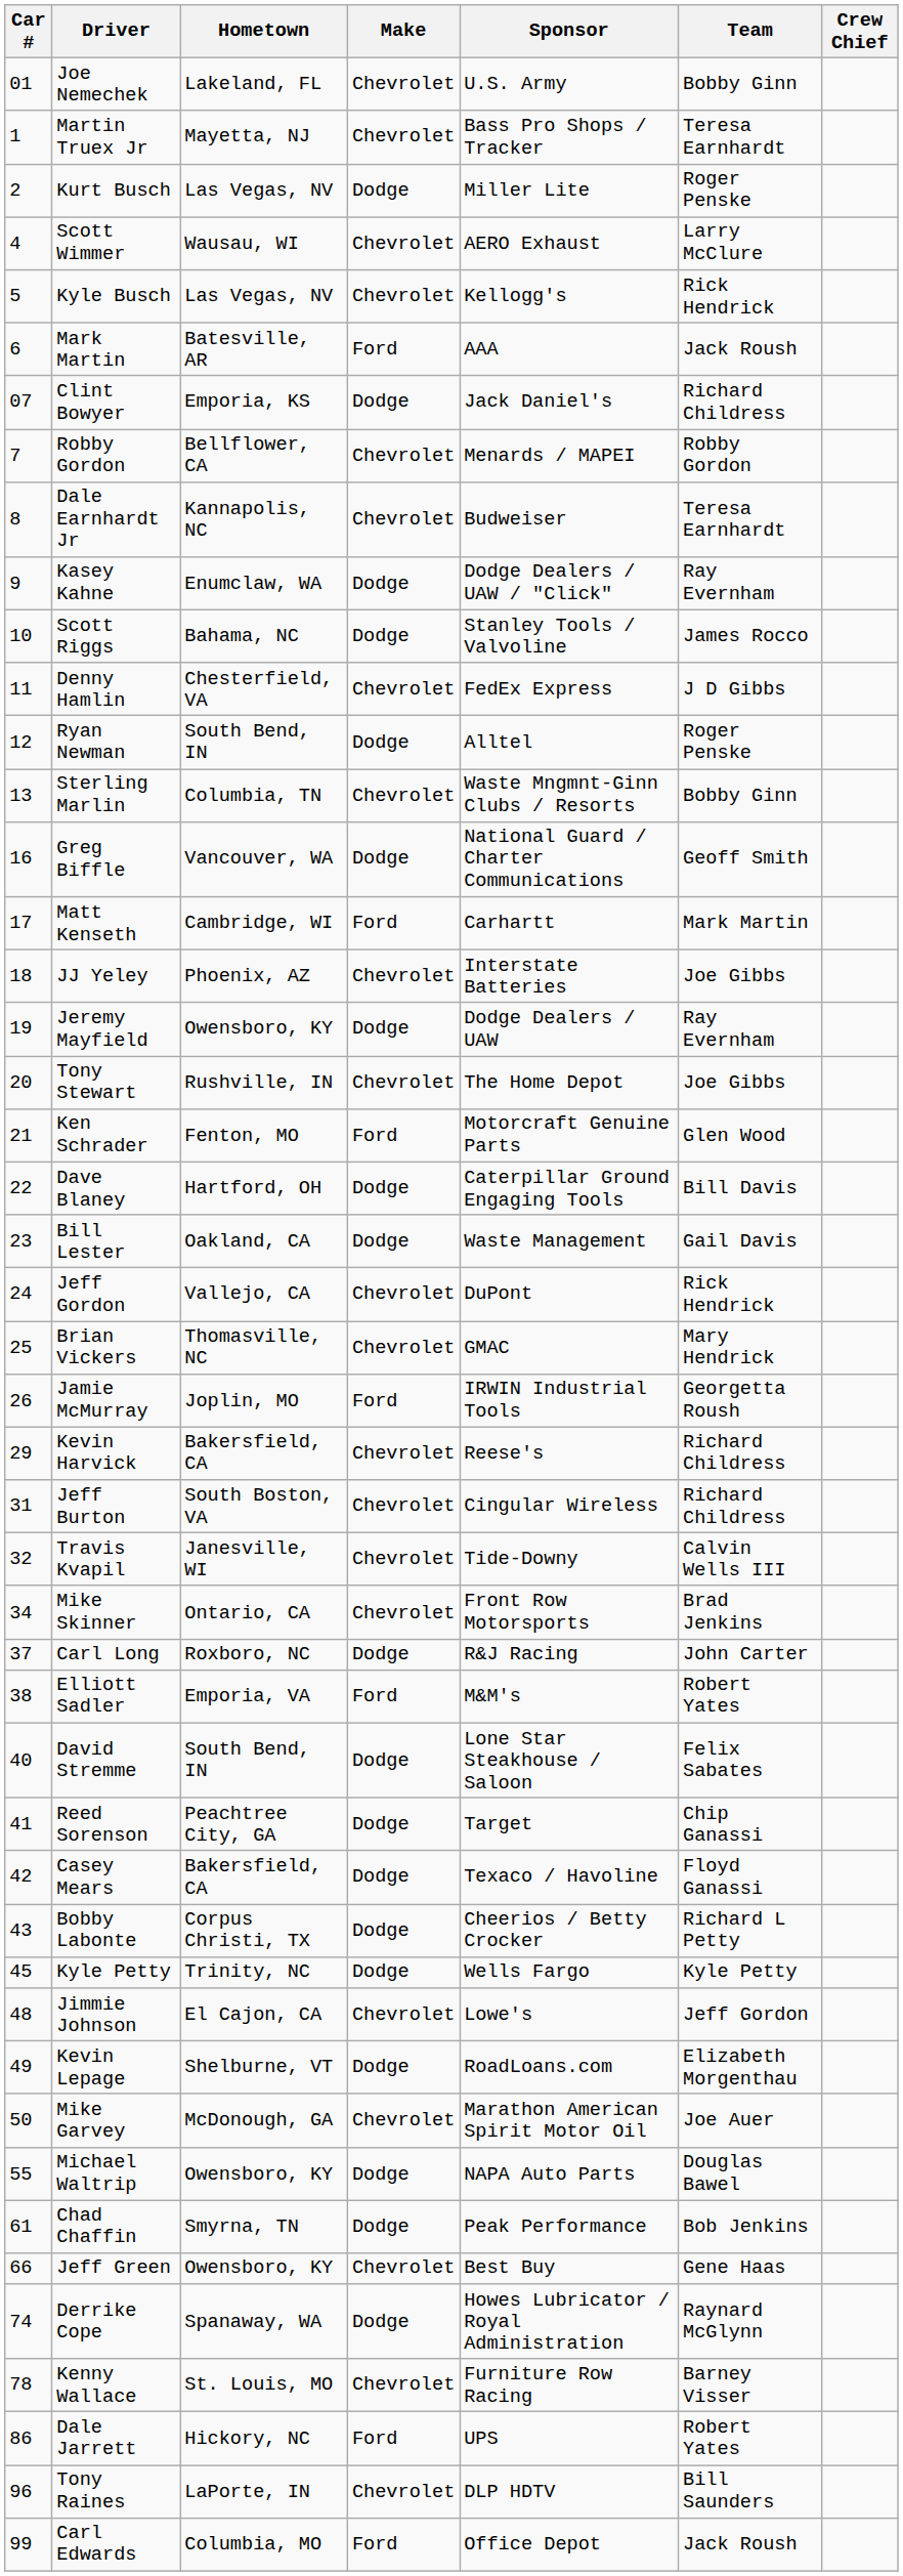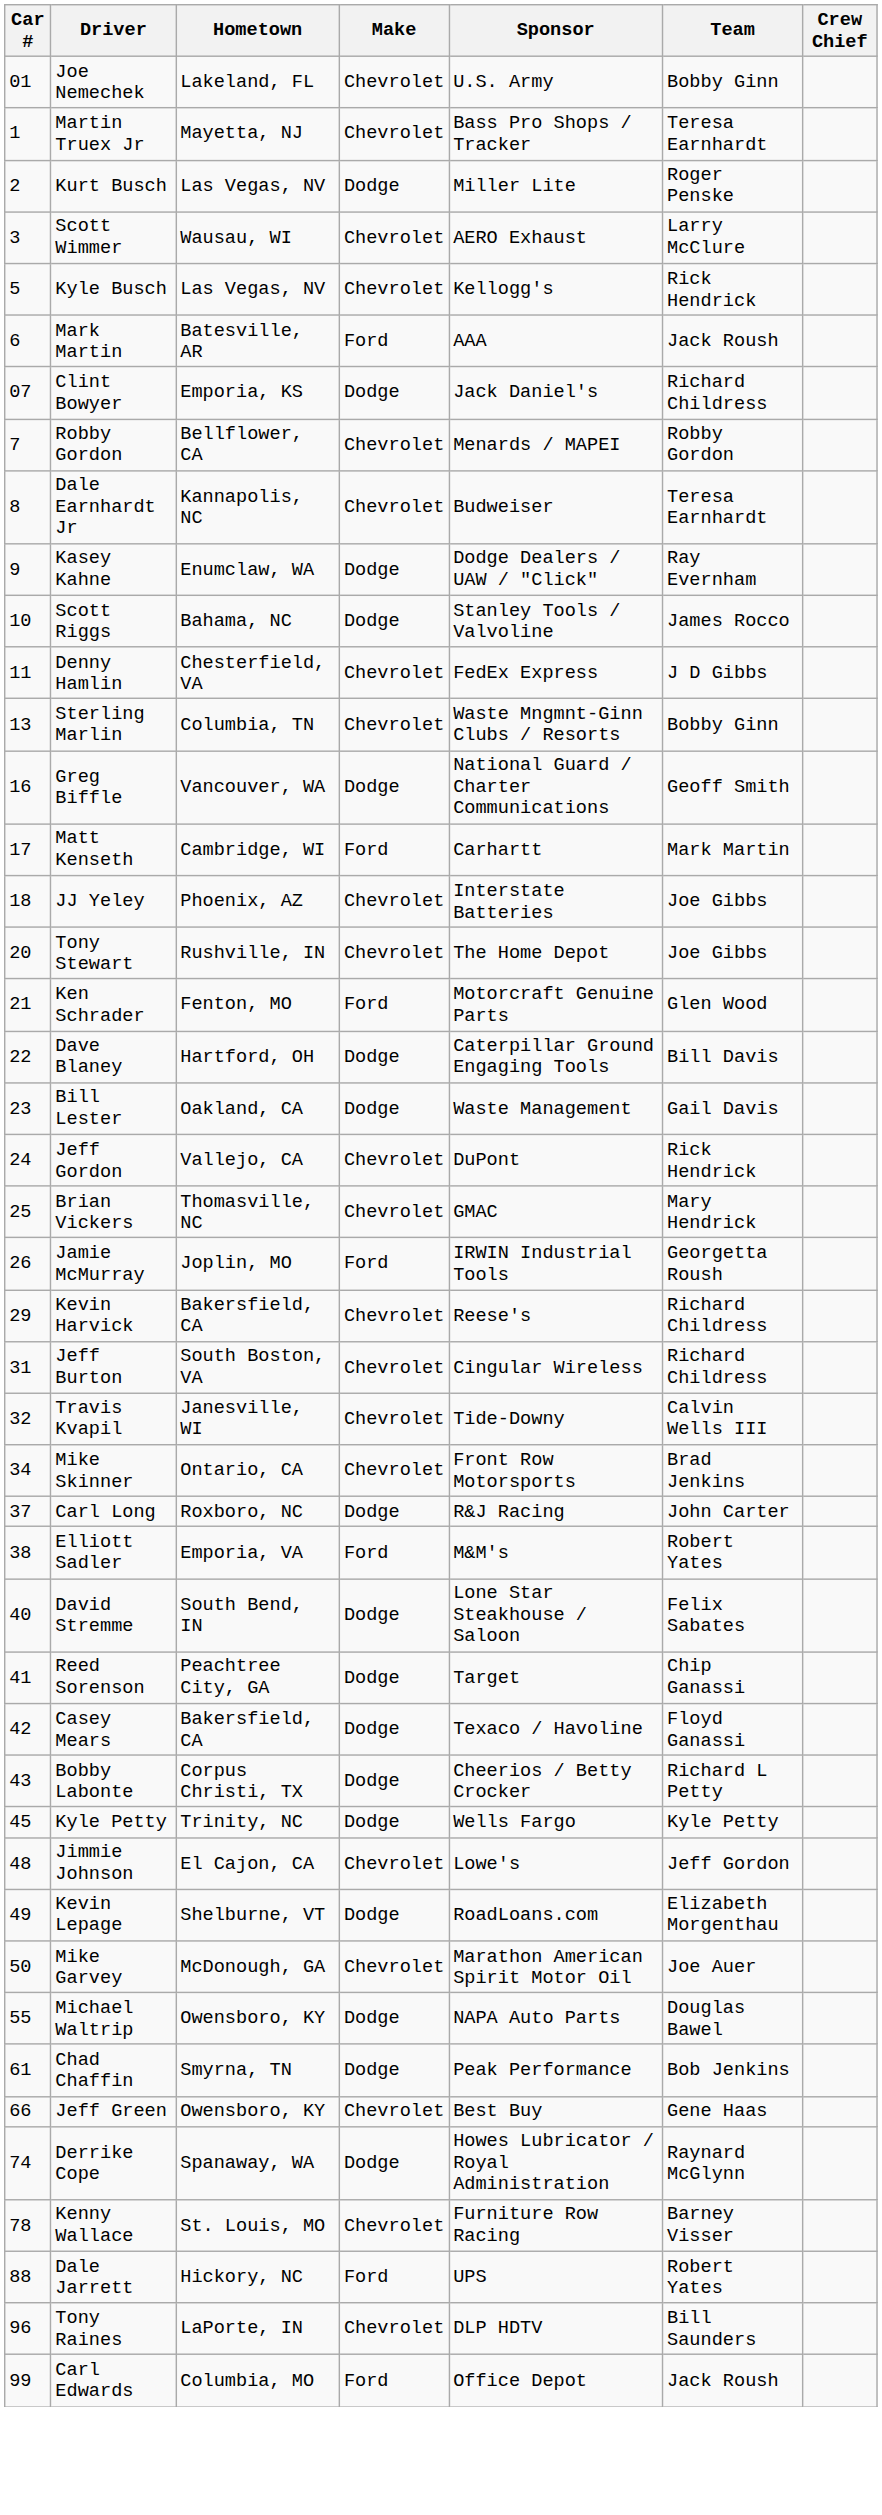 <table class="wikitable">
 <tr>
 <th colspan="1" rowspan="1">Car #</th>
 <th colspan="1" rowspan="1"><abbr>Driver</abbr></th>
 <th colspan="1" rowspan="1"><abbr>Hometown</abbr></th>
 <th colspan="1" rowspan="1"><abbr>Make</abbr></th>
 <th colspan="1" rowspan="1"><abbr>Sponsor</abbr></th>
 <th colspan="1" rowspan="1"><abbr>Team</abbr></th>
 <th colspan="1" rowspan="1"><abbr>Crew Chief</abbr></th>
 </tr>
 <tr>
 <td>01</td>
 <td>Joe Nemechek</td>
 <td>Lakeland, FL</td>
 <td>Chevrolet</td>
 <td>U.S. Army</td>
 <td>Bobby Ginn</td>
 <td></td>
 </tr>
 <tr>
 <td>1</td>
 <td>Martin Truex Jr</td>
 <td>Mayetta, NJ</td>
 <td>Chevrolet</td>
 <td>Bass Pro Shops / Tracker</td>
 <td>Teresa Earnhardt</td>
 <td></td>
 </tr>
 <tr>
 <td>2</td>
 <td>Kurt Busch</td>
 <td>Las Vegas, NV</td>
 <td>Dodge</td>
 <td>Miller Lite</td>
 <td>Roger Penske</td>
 <td></td>
 </tr>
 <tr>
-<td>4</td>
+<td>3</td>
 <td>Scott Wimmer</td>
 <td>Wausau, WI</td>
 <td>Chevrolet</td>
 <td>AERO Exhaust</td>
 <td>Larry McClure</td>
 <td></td>
 </tr>
 <tr>
 <td>5</td>
 <td>Kyle Busch</td>
 <td>Las Vegas, NV</td>
 <td>Chevrolet</td>
 <td>Kellogg's</td>
 <td>Rick Hendrick</td>
 <td></td>
 </tr>
 <tr>
 <td>6</td>
 <td>Mark Martin</td>
 <td>Batesville, AR</td>
 <td>Ford</td>
 <td>AAA</td>
 <td>Jack Roush</td>
 <td></td>
 </tr>
 <tr>
 <td>07</td>
 <td>Clint Bowyer</td>
 <td>Emporia, KS</td>
 <td>Dodge</td>
 <td>Jack Daniel's</td>
 <td>Richard Childress</td>
 <td></td>
 </tr>
 <tr>
 <td>7</td>
 <td>Robby Gordon</td>
 <td>Bellflower, CA</td>
 <td>Chevrolet</td>
 <td>Menards / MAPEI</td>
 <td>Robby Gordon</td>
 <td></td>
 </tr>
 <tr>
 <td>8</td>
 <td>Dale Earnhardt Jr</td>
 <td>Kannapolis, NC</td>
 <td>Chevrolet</td>
 <td>Budweiser</td>
 <td>Teresa Earnhardt</td>
 <td></td>
 </tr>
 <tr>
 <td>9</td>
 <td>Kasey Kahne</td>
 <td>Enumclaw, WA</td>
 <td>Dodge</td>
 <td>Dodge Dealers / UAW / "Click"</td>
 <td>Ray Evernham</td>
 <td></td>
 </tr>
 <tr>
 <td>10</td>
 <td>Scott Riggs</td>
 <td>Bahama, NC</td>
 <td>Dodge</td>
 <td>Stanley Tools / Valvoline</td>
 <td>James Rocco</td>
 <td></td>
 </tr>
 <tr>
 <td>11</td>
 <td>Denny Hamlin</td>
 <td>Chesterfield, VA</td>
 <td>Chevrolet</td>
 <td>FedEx Express</td>
 <td>J D Gibbs</td>
 <td></td>
 </tr>
 <tr>
-<td>12</td>
-<td>Ryan Newman</td>
-<td>South Bend, IN</td>
-<td>Dodge</td>
-<td>Alltel</td>
-<td>Roger Penske</td>
-<td></td>
-</tr>
-<tr>
 <td>13</td>
 <td>Sterling Marlin</td>
 <td>Columbia, TN</td>
 <td>Chevrolet</td>
 <td>Waste Mngmnt-Ginn Clubs / Resorts</td>
 <td>Bobby Ginn</td>
 <td></td>
 </tr>
 <tr>
 <td>16</td>
 <td>Greg Biffle</td>
 <td>Vancouver, WA</td>
 <td>Dodge</td>
 <td>National Guard / Charter Communications</td>
 <td>Geoff Smith</td>
 <td></td>
 </tr>
 <tr>
 <td>17</td>
 <td>Matt Kenseth</td>
 <td>Cambridge, WI</td>
 <td>Ford</td>
 <td>Carhartt</td>
 <td>Mark Martin</td>
 <td></td>
 </tr>
 <tr>
 <td>18</td>
 <td>JJ Yeley</td>
 <td>Phoenix, AZ</td>
 <td>Chevrolet</td>
 <td>Interstate Batteries</td>
 <td>Joe Gibbs</td>
-<td></td>
-</tr>
-<tr>
-<td>19</td>
-<td>Jeremy Mayfield</td>
-<td>Owensboro, KY</td>
-<td>Dodge</td>
-<td>Dodge Dealers / UAW</td>
-<td>Ray Evernham</td>
 <td></td>
 </tr>
 <tr>
 <td>20</td>
 <td>Tony Stewart</td>
 <td>Rushville, IN</td>
 <td>Chevrolet</td>
 <td>The Home Depot</td>
 <td>Joe Gibbs</td>
 <td></td>
 </tr>
 <tr>
 <td>21</td>
 <td>Ken Schrader</td>
 <td>Fenton, MO</td>
 <td>Ford</td>
 <td>Motorcraft Genuine Parts</td>
 <td>Glen Wood</td>
 <td></td>
 </tr>
 <tr>
 <td>22</td>
 <td>Dave Blaney</td>
 <td>Hartford, OH</td>
 <td>Dodge</td>
 <td>Caterpillar Ground Engaging Tools</td>
 <td>Bill Davis</td>
 <td></td>
 </tr>
 <tr>
 <td>23</td>
 <td>Bill Lester</td>
 <td>Oakland, CA</td>
 <td>Dodge</td>
 <td>Waste Management</td>
 <td>Gail Davis</td>
 <td></td>
 </tr>
 <tr>
 <td>24</td>
 <td>Jeff Gordon</td>
 <td>Vallejo, CA</td>
 <td>Chevrolet</td>
 <td>DuPont</td>
 <td>Rick Hendrick</td>
 <td></td>
 </tr>
 <tr>
 <td>25</td>
 <td>Brian Vickers</td>
 <td>Thomasville, NC</td>
 <td>Chevrolet</td>
 <td>GMAC</td>
 <td>Mary Hendrick</td>
 <td></td>
 </tr>
 <tr>
 <td>26</td>
 <td>Jamie McMurray</td>
 <td>Joplin, MO</td>
 <td>Ford</td>
 <td>IRWIN Industrial Tools</td>
 <td>Georgetta Roush</td>
 <td></td>
 </tr>
 <tr>
 <td>29</td>
 <td>Kevin Harvick</td>
 <td>Bakersfield, CA</td>
 <td>Chevrolet</td>
 <td>Reese's</td>
 <td>Richard Childress</td>
 <td></td>
 </tr>
 <tr>
 <td>31</td>
 <td>Jeff Burton</td>
 <td>South Boston, VA</td>
 <td>Chevrolet</td>
 <td>Cingular Wireless</td>
 <td>Richard Childress</td>
 <td></td>
 </tr>
 <tr>
 <td>32</td>
 <td>Travis Kvapil</td>
 <td>Janesville, WI</td>
 <td>Chevrolet</td>
 <td>Tide-Downy</td>
 <td>Calvin Wells III</td>
 <td></td>
 </tr>
 <tr>
 <td>34</td>
 <td>Mike Skinner</td>
 <td>Ontario, CA</td>
 <td>Chevrolet</td>
 <td>Front Row Motorsports</td>
 <td>Brad Jenkins</td>
 <td></td>
 </tr>
 <tr>
 <td>37</td>
 <td>Carl Long</td>
 <td>Roxboro, NC</td>
 <td>Dodge</td>
 <td>R&J Racing</td>
 <td>John Carter</td>
 <td></td>
 </tr>
 <tr>
 <td>38</td>
 <td>Elliott Sadler</td>
 <td>Emporia, VA</td>
 <td>Ford</td>
 <td>M&M's</td>
 <td>Robert Yates</td>
 <td></td>
 </tr>
 <tr>
 <td>40</td>
 <td>David Stremme</td>
 <td>South Bend, IN</td>
 <td>Dodge</td>
 <td>Lone Star Steakhouse / Saloon</td>
 <td>Felix Sabates</td>
 <td></td>
 </tr>
 <tr>
 <td>41</td>
 <td>Reed Sorenson</td>
 <td>Peachtree City, GA</td>
 <td>Dodge</td>
 <td>Target</td>
 <td>Chip Ganassi</td>
 <td></td>
 </tr>
 <tr>
 <td>42</td>
 <td>Casey Mears</td>
 <td>Bakersfield, CA</td>
 <td>Dodge</td>
 <td>Texaco / Havoline</td>
 <td>Floyd Ganassi</td>
 <td></td>
 </tr>
 <tr>
 <td>43</td>
 <td>Bobby Labonte</td>
 <td>Corpus Christi, TX</td>
 <td>Dodge</td>
 <td>Cheerios / Betty Crocker</td>
 <td>Richard L Petty</td>
 <td></td>
 </tr>
 <tr>
 <td>45</td>
 <td>Kyle Petty</td>
 <td>Trinity, NC</td>
 <td>Dodge</td>
 <td>Wells Fargo</td>
 <td>Kyle Petty</td>
 <td></td>
 </tr>
 <tr>
 <td>48</td>
 <td>Jimmie Johnson</td>
 <td>El Cajon, CA</td>
 <td>Chevrolet</td>
 <td>Lowe's</td>
 <td>Jeff Gordon</td>
 <td></td>
 </tr>
 <tr>
 <td>49</td>
 <td>Kevin Lepage</td>
 <td>Shelburne, VT</td>
 <td>Dodge</td>
 <td>RoadLoans.com</td>
 <td>Elizabeth Morgenthau</td>
 <td></td>
 </tr>
 <tr>
 <td>50</td>
 <td>Mike Garvey</td>
 <td>McDonough, GA</td>
 <td>Chevrolet</td>
 <td>Marathon American Spirit Motor Oil</td>
 <td>Joe Auer</td>
 <td></td>
 </tr>
 <tr>
 <td>55</td>
 <td>Michael Waltrip</td>
 <td>Owensboro, KY</td>
 <td>Dodge</td>
 <td>NAPA Auto Parts</td>
 <td>Douglas Bawel</td>
 <td></td>
 </tr>
 <tr>
 <td>61</td>
 <td>Chad Chaffin</td>
 <td>Smyrna, TN</td>
 <td>Dodge</td>
 <td>Peak Performance</td>
 <td>Bob Jenkins</td>
 <td></td>
 </tr>
 <tr>
 <td>66</td>
 <td>Jeff Green</td>
 <td>Owensboro, KY</td>
 <td>Chevrolet</td>
 <td>Best Buy</td>
 <td>Gene Haas</td>
 <td></td>
 </tr>
 <tr>
 <td>74</td>
 <td>Derrike Cope</td>
 <td>Spanaway, WA</td>
 <td>Dodge</td>
 <td>Howes Lubricator / Royal Administration</td>
 <td>Raynard McGlynn</td>
 <td></td>
 </tr>
 <tr>
 <td>78</td>
 <td>Kenny Wallace</td>
 <td>St. Louis, MO</td>
 <td>Chevrolet</td>
 <td>Furniture Row Racing</td>
 <td>Barney Visser</td>
 <td></td>
 </tr>
 <tr>
-<td>86</td>
+<td>88</td>
 <td>Dale Jarrett</td>
 <td>Hickory, NC</td>
 <td>Ford</td>
 <td>UPS</td>
 <td>Robert Yates</td>
 <td></td>
 </tr>
 <tr>
 <td>96</td>
 <td>Tony Raines</td>
 <td>LaPorte, IN</td>
 <td>Chevrolet</td>
 <td>DLP HDTV</td>
 <td>Bill Saunders</td>
 <td></td>
 </tr>
 <tr>
 <td>99</td>
 <td>Carl Edwards</td>
 <td>Columbia, MO</td>
 <td>Ford</td>
 <td>Office Depot</td>
 <td>Jack Roush</td>
 <td></td>
 </tr>
 </table>
